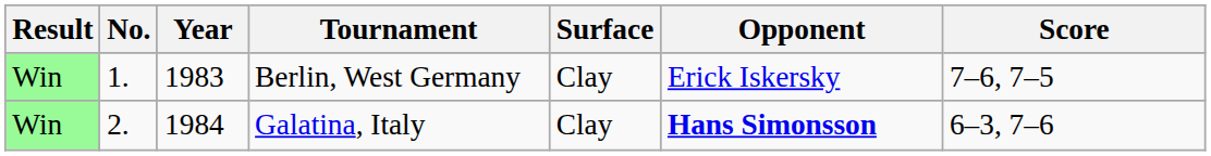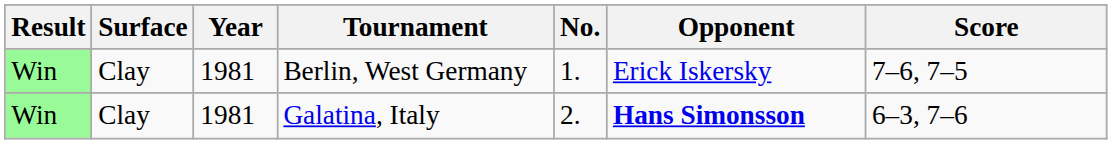 <table class="sortable wikitable" style=font-size:97%>
 <tr>
 <th style="width:40px">Result</th>
-<th style="width:20px" class="unsortable">No.</th>
+<th style="width:50px">Surface</th>
 <th style="width:40px">Year</th>
 <th style="width:150px">Tournament</th>
-<th style="width:50px">Surface</th>
+<th style="width:20px" class="unsortable">No.</th>
 <th style="width:140px">Opponent</th>
 <th style="width:130px" class="unsortable">Score</th>
 </tr>
 <tr>
 <td style="background:#98fb98;">Win</td>
+<td>Clay</td>
+<td>1981</td>
+<td>Berlin, West Germany</td>
 <td>1.</td>
-<td>1983</td>
-<td>Berlin, West Germany</td>
-<td>Clay</td>
 <td> <a href='#'>Erick Iskersky</a></td>
 <td>7–6, 7–5</td>
 </tr>
 <tr>
 <td style="background:#98fb98;">Win</td>
+<td>Clay</td>
+<td>1981</td>
+<td><a href='#'>Galatina</a>, Italy</td>
 <td>2.</td>
-<td>1984</td>
-<td><a href='#'>Galatina</a>, Italy</td>
-<td>Clay</td>
 <td><strong> <a href='#'>Hans Simonsson</a></strong></td>
 <td>6–3, 7–6</td>
 </tr>
 </table>
